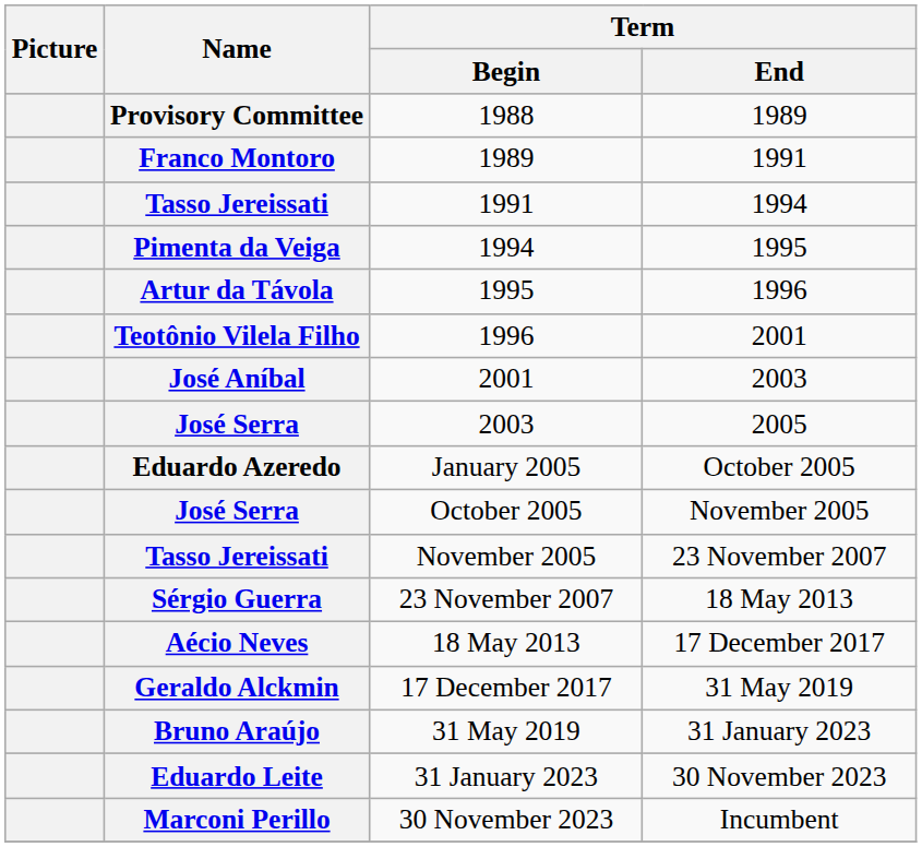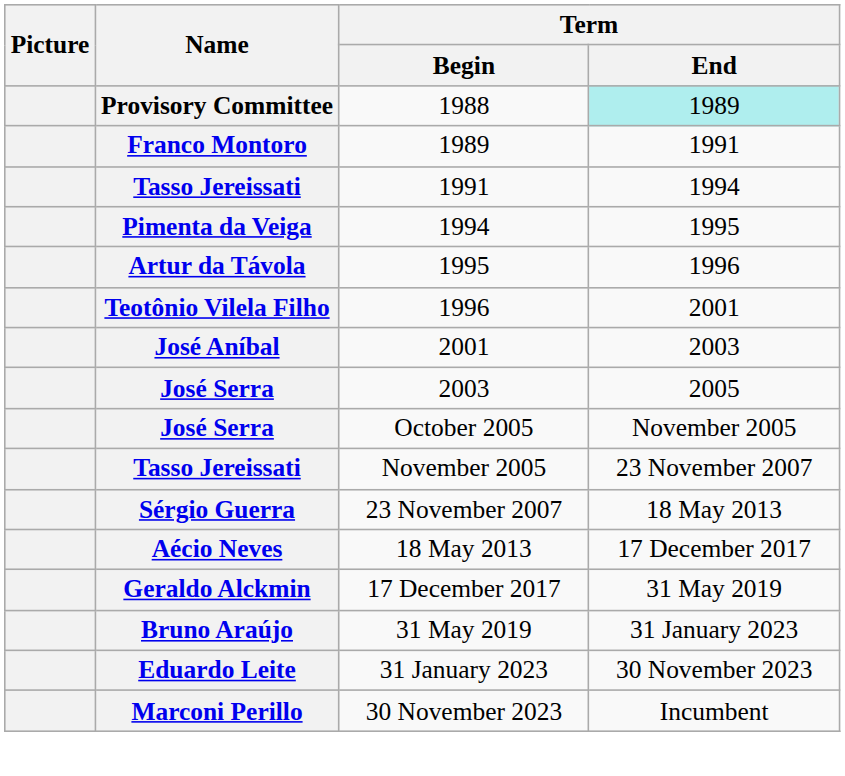 <table class="wikitable" style="text-align: center; ">
 <tr>
 <th rowspan="2">Picture</th>
 <th rowspan="2">Name</th>
 <th colspan="2">Term</th>
 </tr>
 <tr>
 <th width="150">Begin</th>
 <th width="150">End</th>
 </tr>
 <tr>
 <th></th>
 <th>Provisory Committee</th>
 <td>1988</td>
-<td>1989</td>
+<td style="background: paleturquoise;">1989</td>
 </tr>
 <tr>
 <th></th>
 <th><a href='#'>Franco Montoro</a></th>
 <td>1989</td>
 <td>1991</td>
 </tr>
 <tr>
 <th></th>
 <th><a href='#'>Tasso Jereissati</a></th>
 <td>1991</td>
 <td>1994</td>
 </tr>
 <tr>
 <th></th>
 <th><a href='#'>Pimenta da Veiga</a></th>
 <td>1994</td>
 <td>1995</td>
 </tr>
 <tr>
 <th></th>
 <th><a href='#'>Artur da Távola</a></th>
 <td>1995</td>
 <td>1996</td>
 </tr>
 <tr>
 <th></th>
 <th><a href='#'>Teotônio Vilela Filho</a></th>
 <td>1996</td>
 <td>2001</td>
 </tr>
 <tr>
 <th></th>
 <th><a href='#'>José Aníbal</a></th>
 <td>2001</td>
 <td>2003</td>
 </tr>
 <tr>
 <th></th>
 <th><a href='#'>José Serra</a></th>
 <td>2003</td>
 <td>2005</td>
-</tr>
-<tr>
-<th></th>
-<th>Eduardo Azeredo</th>
-<td>January 2005</td>
-<td>October 2005</td>
 </tr>
 <tr>
 <th></th>
 <th><a href='#'>José Serra</a></th>
 <td>October 2005</td>
 <td>November 2005</td>
 </tr>
 <tr>
 <th></th>
 <th><a href='#'>Tasso Jereissati</a></th>
 <td>November 2005</td>
 <td>23 November 2007</td>
 </tr>
 <tr>
 <th></th>
 <th><a href='#'>Sérgio Guerra</a></th>
 <td>23 November 2007</td>
 <td>18 May 2013</td>
 </tr>
 <tr>
 <th></th>
 <th><a href='#'>Aécio Neves</a></th>
 <td>18 May 2013</td>
 <td>17 December 2017</td>
 </tr>
 <tr>
 <th></th>
 <th><a href='#'>Geraldo Alckmin</a></th>
 <td>17 December 2017</td>
 <td>31 May 2019</td>
 </tr>
 <tr>
 <th></th>
 <th><a href='#'>Bruno Araújo</a></th>
 <td>31 May 2019</td>
 <td>31 January 2023</td>
 </tr>
 <tr>
 <th></th>
 <th><a href='#'>Eduardo Leite</a></th>
 <td>31 January 2023</td>
 <td>30 November 2023</td>
 </tr>
 <tr>
 <th></th>
 <th><a href='#'>Marconi Perillo</a></th>
 <td>30 November 2023</td>
 <td>Incumbent</td>
 </tr>
 <tr>
 </tr>
 </table>
